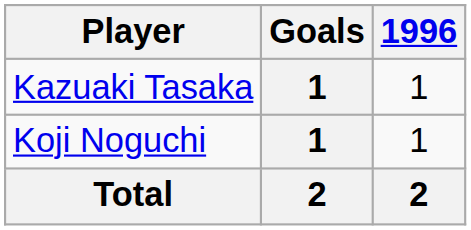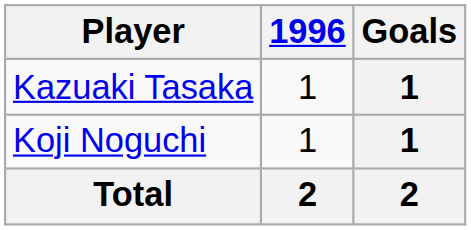 <table class="wikitable sortable" style="text-align:center;">
 <tr>
 <th>Player</th>
+<th><a href='#'>1996</a></th>
 <th>Goals</th>
-<th><a href='#'>1996</a></th>
 </tr>
 <tr>
 <td align="left"> <a href='#'>Kazuaki Tasaka</a></td>
+<td>1</td>
 <th>1</th>
-<td>1</td>
 </tr>
 <tr>
 <td align="left"> <a href='#'>Koji Noguchi</a></td>
+<td>1</td>
 <th>1</th>
-<td>1</td>
 </tr>
 <tr class="sortbottom">
 <th>Total</th>
 <th>2</th>
 <th>2</th>
 </tr>
 </table>
